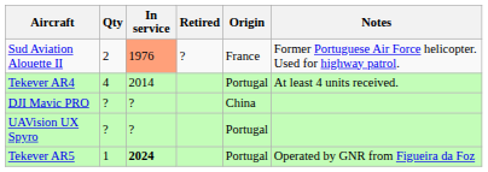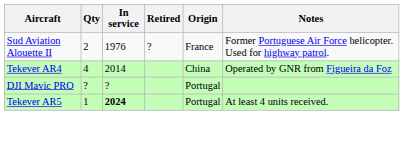 <table class="wikitable">
 <tr>
 <th>Aircraft</th>
 <th>Qty</th>
 <th>In service</th>
 <th>Retired</th>
 <th>Origin</th>
 <th>Notes</th>
 </tr>
 <tr>
 <td><a href='#'>Sud Aviation Alouette II</a></td>
 <td>2</td>
-<td style="background: lightsalmon;">1976</td>
+<td>1976</td>
 <td>?</td>
 <td>France</td>
 <td>Former <a href='#'>Portuguese Air Force</a> helicopter. Used for <a href='#'>highway patrol</a>.</td>
 </tr>
 <tr style="background: #C3FDB8;">
 <td><a href='#'>Tekever AR4</a></td>
 <td>4</td>
 <td>2014</td>
 <td></td>
-<td>Portugal</td>
-<td>At least 4 units received.</td>
+<td>China</td>
+<td>Operated by GNR from <a href='#'>Figueira da Foz</a></td>
 </tr>
 <tr style="background: #C3FDB8;">
 <td><a href='#'>DJI Mavic PRO</a></td>
-<td>?</td>
-<td>?</td>
-<td></td>
-<td>China</td>
-<td></td>
-</tr>
-<tr style="background: #C3FDB8;">
-<td><a href='#'>UAVision UX Spyro</a></td>
 <td>?</td>
 <td>?</td>
 <td></td>
 <td>Portugal</td>
 <td></td>
 </tr>
 <tr style="background: #C3FDB8;">
 <td><a href='#'>Tekever AR5</a></td>
 <td>1</td>
 <td><strong>2024</strong></td>
 <td></td>
 <td>Portugal</td>
-<td>Operated by GNR from <a href='#'>Figueira da Foz</a></td>
+<td>At least 4 units received.</td>
 </tr>
 </table>
